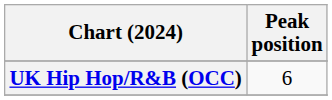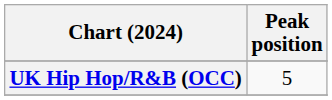 <table class="wikitable sortable plainrowheaders" style="text-align:center">
 <tr>
 <th scope="col">Chart (2024)</th>
 <th scope="col">Peak<br>position</th>
 </tr>
 <tr>
 </tr>
 <tr>
 </tr>
 <tr>
 </tr>
 <tr>
 </tr>
 <tr>
 </tr>
 <tr>
 </tr>
 <tr>
 </tr>
 <tr>
 <th scope="row"><a href='#'>UK Hip Hop/R&B</a> (<a href='#'>OCC</a>)</th>
-<td>6</td>
+<td>5</td>
 </tr>
 <tr>
 </tr>
 <tr>
 </tr>
 </table>
